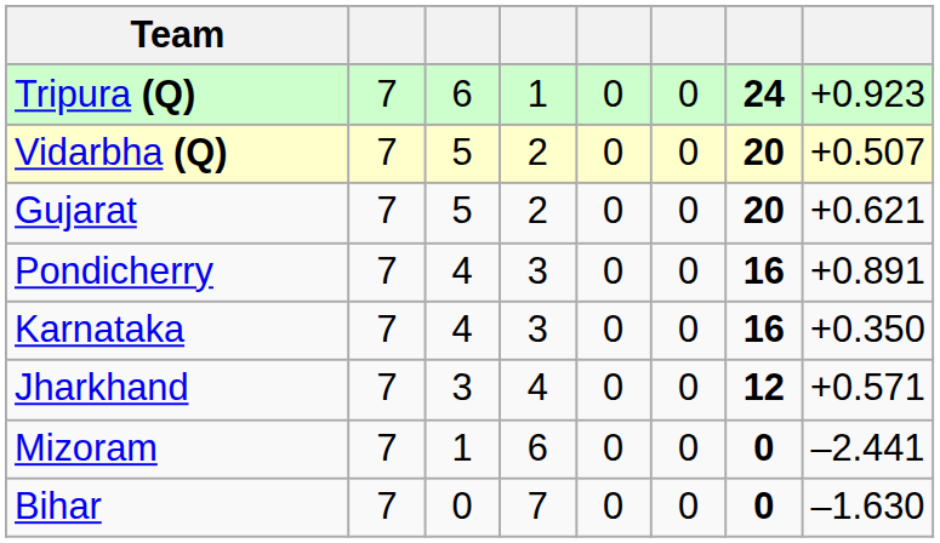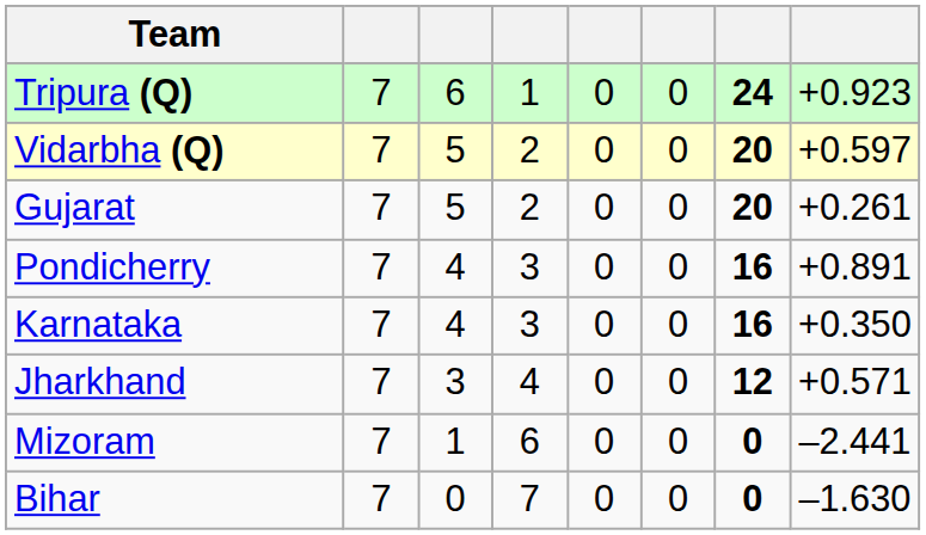 <table class="wikitable" style="text-align:center">
 <tr>
 <th style="width:140px;">Team</th>
 <th style="width:25px;"></th>
 <th style="width:25px;"></th>
 <th style="width:25px;"></th>
 <th style="width:25px;"></th>
 <th style="width:25px;"></th>
 <th style="width:25px;"></th>
 <th style="width:40px;"></th>
 </tr>
 <tr style="background:#cfc;">
 <td style="text-align:left"><a href='#'>Tripura</a> <strong>(Q)</strong></td>
 <td>7</td>
 <td>6</td>
 <td>1</td>
 <td>0</td>
 <td>0</td>
 <td><strong>24</strong></td>
 <td>+0.923</td>
 </tr>
 <tr style="background:#ffc;">
 <td style="text-align:left"><a href='#'>Vidarbha</a> <strong>(Q)</strong></td>
 <td>7</td>
 <td>5</td>
 <td>2</td>
 <td>0</td>
 <td>0</td>
 <td><strong>20</strong></td>
-<td>+0.507</td>
+<td>+0.597</td>
 </tr>
 <tr>
 <td style="text-align:left"><a href='#'>Gujarat</a></td>
 <td>7</td>
 <td>5</td>
 <td>2</td>
 <td>0</td>
 <td>0</td>
 <td><strong>20</strong></td>
-<td>+0.621</td>
+<td>+0.261</td>
 </tr>
 <tr>
 <td style="text-align:left"><a href='#'>Pondicherry</a></td>
 <td>7</td>
 <td>4</td>
 <td>3</td>
 <td>0</td>
 <td>0</td>
 <td><strong>16</strong></td>
 <td>+0.891</td>
 </tr>
 <tr>
 <td style="text-align:left"><a href='#'>Karnataka</a></td>
 <td>7</td>
 <td>4</td>
 <td>3</td>
 <td>0</td>
 <td>0</td>
 <td><strong>16</strong></td>
 <td>+0.350</td>
 </tr>
 <tr>
 <td style="text-align:left"><a href='#'>Jharkhand</a></td>
 <td>7</td>
 <td>3</td>
 <td>4</td>
 <td>0</td>
 <td>0</td>
 <td><strong>12</strong></td>
 <td>+0.571</td>
 </tr>
 <tr>
 <td style="text-align:left"><a href='#'>Mizoram</a></td>
 <td>7</td>
 <td>1</td>
 <td>6</td>
 <td>0</td>
 <td>0</td>
 <td><strong>0</strong></td>
 <td>–2.441</td>
 </tr>
 <tr>
 <td style="text-align:left"><a href='#'>Bihar</a></td>
 <td>7</td>
 <td>0</td>
 <td>7</td>
 <td>0</td>
 <td>0</td>
 <td><strong>0</strong></td>
 <td>–1.630</td>
 </tr>
 </table>
